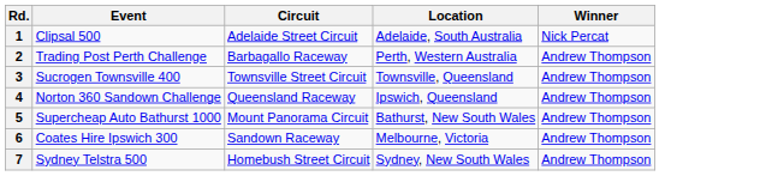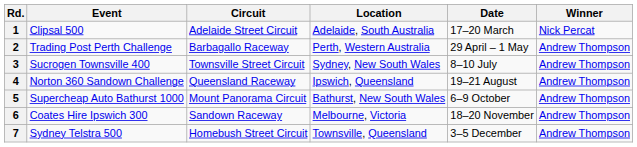 <table class="wikitable" style="font-size: 85%">
 <tr>
 <th>Rd.</th>
 <th>Event</th>
 <th>Circuit</th>
 <th>Location</th>
+<th>Date</th>
 <th>Winner</th>
 </tr>
 <tr>
 <th>1</th>
 <td> <a href='#'>Clipsal 500</a></td>
 <td><a href='#'>Adelaide Street Circuit</a></td>
 <td><a href='#'>Adelaide</a>, <a href='#'>South Australia</a></td>
+<td>17–20 March</td>
 <td> <a href='#'>Nick Percat</a></td>
 </tr>
 <tr>
 <th>2</th>
 <td> <a href='#'>Trading Post Perth Challenge</a></td>
 <td><a href='#'>Barbagallo Raceway</a></td>
 <td><a href='#'>Perth</a>, <a href='#'>Western Australia</a></td>
+<td>29 April – 1 May</td>
 <td> <a href='#'>Andrew Thompson</a></td>
 </tr>
 <tr>
 <th>3</th>
 <td> <a href='#'>Sucrogen Townsville 400</a></td>
 <td><a href='#'>Townsville Street Circuit</a></td>
-<td><a href='#'>Townsville</a>, <a href='#'>Queensland</a></td>
+<td><a href='#'>Sydney</a>, <a href='#'>New South Wales</a></td>
+<td>8–10 July</td>
 <td> <a href='#'>Andrew Thompson</a></td>
 </tr>
 <tr>
 <th>4</th>
 <td> <a href='#'>Norton 360 Sandown Challenge</a></td>
 <td><a href='#'>Queensland Raceway</a></td>
 <td><a href='#'>Ipswich</a>, <a href='#'>Queensland</a></td>
+<td>19–21 August</td>
 <td> <a href='#'>Andrew Thompson</a></td>
 </tr>
 <tr>
 <th>5</th>
 <td> <a href='#'>Supercheap Auto Bathurst 1000</a></td>
 <td><a href='#'>Mount Panorama Circuit</a></td>
 <td><a href='#'>Bathurst</a>, <a href='#'>New South Wales</a></td>
+<td>6–9 October</td>
 <td> <a href='#'>Andrew Thompson</a></td>
 </tr>
 <tr>
 <th>6</th>
 <td> <a href='#'>Coates Hire Ipswich 300</a></td>
 <td><a href='#'>Sandown Raceway</a></td>
 <td><a href='#'>Melbourne</a>, <a href='#'>Victoria</a></td>
+<td>18–20 November</td>
 <td> <a href='#'>Andrew Thompson</a></td>
 </tr>
 <tr>
 <th>7</th>
 <td> <a href='#'>Sydney Telstra 500</a></td>
 <td><a href='#'>Homebush Street Circuit</a></td>
-<td><a href='#'>Sydney</a>, <a href='#'>New South Wales</a></td>
+<td><a href='#'>Townsville</a>, <a href='#'>Queensland</a></td>
+<td>3–5 December</td>
 <td> <a href='#'>Andrew Thompson</a></td>
 </tr>
 </table>
